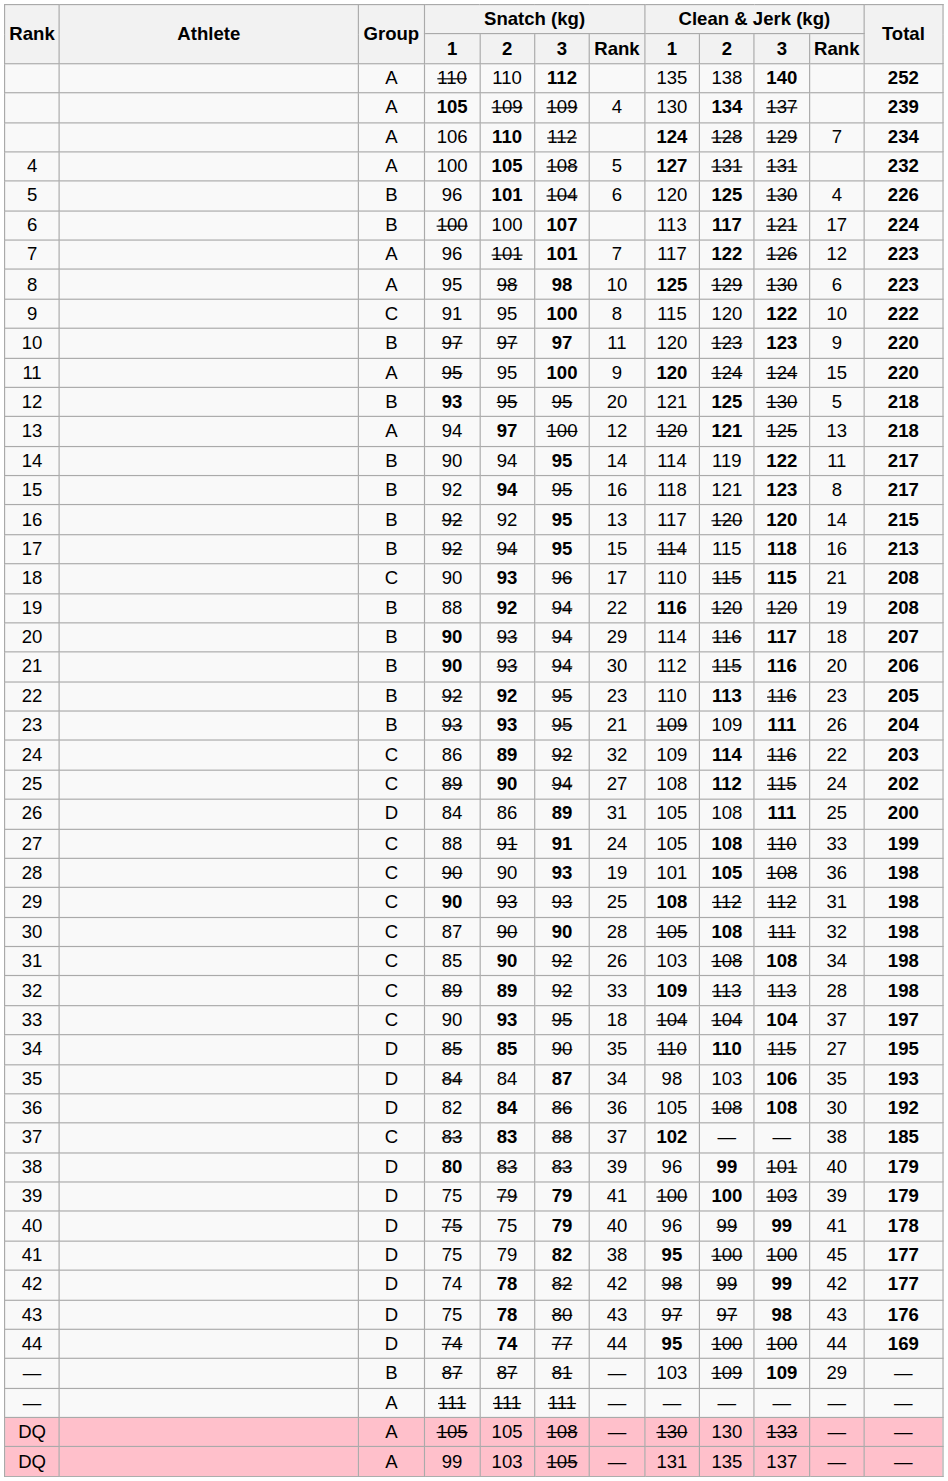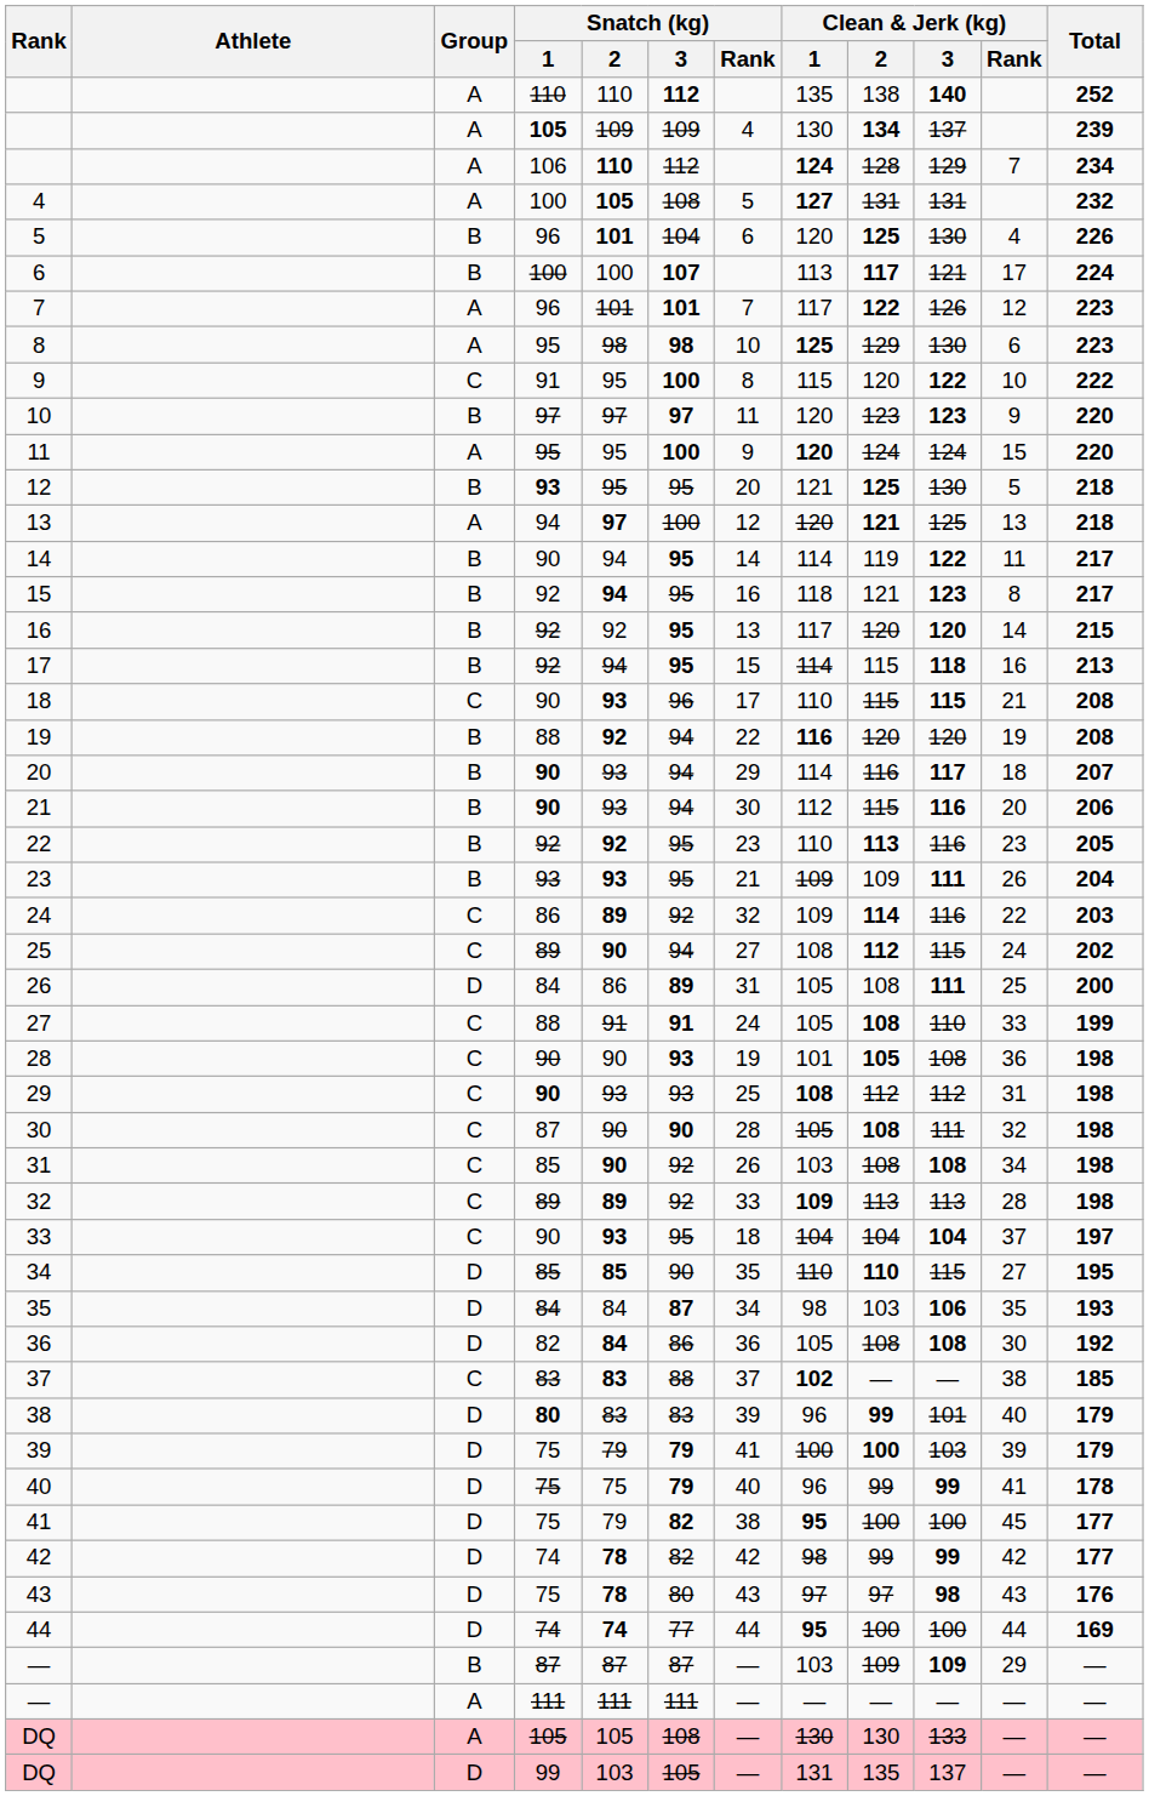 <table class = "wikitable" style="text-align:center;">
 <tr>
 <th rowspan=2 width=40>Rank</th>
 <th rowspan=2 width=250>Athlete</th>
 <th rowspan=2 width=50>Group</th>
 <th colspan=4>Snatch (kg)</th>
 <th colspan=4>Clean & Jerk (kg)</th>
 <th rowspan=2 width=60>Total</th>
 </tr>
 <tr>
 <th width=40>1</th>
 <th width=40>2</th>
 <th width=40>3</th>
 <th width=40>Rank</th>
 <th width=40>1</th>
 <th width=40>2</th>
 <th width=40>3</th>
 <th width=40>Rank</th>
 </tr>
 <tr>
 <td></td>
 <td align=left></td>
 <td>A</td>
 <td><s>110</s></td>
 <td>110</td>
 <td><strong>112</strong></td>
 <td></td>
 <td>135</td>
 <td>138</td>
 <td><strong>140</strong></td>
 <td></td>
 <td><strong>252</strong></td>
 </tr>
 <tr>
 <td></td>
 <td align=left></td>
 <td>A</td>
 <td><strong>105</strong></td>
 <td><s>109</s></td>
 <td><s>109</s></td>
 <td>4</td>
 <td>130</td>
 <td><strong>134</strong></td>
 <td><s>137</s></td>
 <td></td>
 <td><strong>239</strong></td>
 </tr>
 <tr>
 <td></td>
 <td align=left></td>
 <td>A</td>
 <td>106</td>
 <td><strong>110</strong></td>
 <td><s>112</s></td>
 <td></td>
 <td><strong>124</strong></td>
 <td><s>128</s></td>
 <td><s>129</s></td>
 <td>7</td>
 <td><strong>234</strong></td>
 </tr>
 <tr>
 <td>4</td>
 <td align=left></td>
 <td>A</td>
 <td>100</td>
 <td><strong>105</strong></td>
 <td><s>108</s></td>
 <td>5</td>
 <td><strong>127</strong></td>
 <td><s>131</s></td>
 <td><s>131</s></td>
 <td></td>
 <td><strong>232</strong></td>
 </tr>
 <tr>
 <td>5</td>
 <td align=left></td>
 <td>B</td>
 <td>96</td>
 <td><strong>101</strong></td>
 <td><s>104</s></td>
 <td>6</td>
 <td>120</td>
 <td><strong>125</strong></td>
 <td><s>130</s></td>
 <td>4</td>
 <td><strong>226</strong></td>
 </tr>
 <tr>
 <td>6</td>
 <td align=left></td>
 <td>B</td>
 <td><s>100</s></td>
 <td>100</td>
 <td><strong>107</strong></td>
 <td></td>
 <td>113</td>
 <td><strong>117</strong></td>
 <td><s>121</s></td>
 <td>17</td>
 <td><strong>224</strong></td>
 </tr>
 <tr>
 <td>7</td>
 <td align=left></td>
 <td>A</td>
 <td>96</td>
 <td><s>101</s></td>
 <td><strong>101</strong></td>
 <td>7</td>
 <td>117</td>
 <td><strong>122</strong></td>
 <td><s>126</s></td>
 <td>12</td>
 <td><strong>223</strong></td>
 </tr>
 <tr>
 <td>8</td>
 <td align=left></td>
 <td>A</td>
 <td>95</td>
 <td><s>98</s></td>
 <td><strong>98</strong></td>
 <td>10</td>
 <td><strong>125</strong></td>
 <td><s>129</s></td>
 <td><s>130</s></td>
 <td>6</td>
 <td><strong>223</strong></td>
 </tr>
 <tr>
 <td>9</td>
 <td align=left></td>
 <td>C</td>
 <td>91</td>
 <td>95</td>
 <td><strong>100</strong></td>
 <td>8</td>
 <td>115</td>
 <td>120</td>
 <td><strong>122</strong></td>
 <td>10</td>
 <td><strong>222</strong></td>
 </tr>
 <tr>
 <td>10</td>
 <td align=left></td>
 <td>B</td>
 <td><s>97</s></td>
 <td><s>97</s></td>
 <td><strong>97</strong></td>
 <td>11</td>
 <td>120</td>
 <td><s>123</s></td>
 <td><strong>123</strong></td>
 <td>9</td>
 <td><strong>220</strong></td>
 </tr>
 <tr>
 <td>11</td>
 <td align=left></td>
 <td>A</td>
 <td><s>95</s></td>
 <td>95</td>
 <td><strong>100</strong></td>
 <td>9</td>
 <td><strong>120</strong></td>
 <td><s>124</s></td>
 <td><s>124</s></td>
 <td>15</td>
 <td><strong>220</strong></td>
 </tr>
 <tr>
 <td>12</td>
 <td align=left></td>
 <td>B</td>
 <td><strong>93</strong></td>
 <td><s>95 </s></td>
 <td><s>95</s></td>
 <td>20</td>
 <td>121</td>
 <td><strong>125</strong></td>
 <td><s>130</s></td>
 <td>5</td>
 <td><strong>218</strong></td>
 </tr>
 <tr>
 <td>13</td>
 <td align=left></td>
 <td>A</td>
 <td>94</td>
 <td><strong>97</strong></td>
 <td><s>100</s></td>
 <td>12</td>
 <td><s>120</s></td>
 <td><strong>121</strong></td>
 <td><s>125</s></td>
 <td>13</td>
 <td><strong>218</strong></td>
 </tr>
 <tr>
 <td>14</td>
 <td align=left></td>
 <td>B</td>
 <td>90</td>
 <td>94</td>
 <td><strong>95</strong></td>
 <td>14</td>
 <td>114</td>
 <td>119</td>
 <td><strong>122</strong></td>
 <td>11</td>
 <td><strong>217</strong></td>
 </tr>
 <tr>
 <td>15</td>
 <td align=left></td>
 <td>B</td>
 <td>92</td>
 <td><strong>94</strong></td>
 <td><s>95</s></td>
 <td>16</td>
 <td>118</td>
 <td>121</td>
 <td><strong>123</strong></td>
 <td>8</td>
 <td><strong>217</strong></td>
 </tr>
 <tr>
 <td>16</td>
 <td align=left></td>
 <td>B</td>
 <td><s>92</s></td>
 <td>92</td>
 <td><strong>95</strong></td>
 <td>13</td>
 <td>117</td>
 <td><s>120</s></td>
 <td><strong>120</strong></td>
 <td>14</td>
 <td><strong>215</strong></td>
 </tr>
 <tr>
 <td>17</td>
 <td align=left></td>
 <td>B</td>
 <td><s>92</s></td>
 <td><s>94 </s></td>
 <td><strong>95</strong></td>
 <td>15</td>
 <td><s>114</s></td>
 <td>115</td>
 <td><strong>118</strong></td>
 <td>16</td>
 <td><strong>213</strong></td>
 </tr>
 <tr>
 <td>18</td>
 <td align=left></td>
 <td>C</td>
 <td>90</td>
 <td><strong>93</strong></td>
 <td><s>96</s></td>
 <td>17</td>
 <td>110</td>
 <td><s>115</s></td>
 <td><strong>115</strong></td>
 <td>21</td>
 <td><strong>208</strong></td>
 </tr>
 <tr>
 <td>19</td>
 <td align=left></td>
 <td>B</td>
 <td>88</td>
 <td><strong>92</strong></td>
 <td><s>94</s></td>
 <td>22</td>
 <td><strong>116</strong></td>
 <td><s>120</s></td>
 <td><s>120</s></td>
 <td>19</td>
 <td><strong>208</strong></td>
 </tr>
 <tr>
 <td>20</td>
 <td align=left></td>
 <td>B</td>
 <td><strong>90</strong></td>
 <td><s>93</s></td>
 <td><s>94</s></td>
 <td>29</td>
 <td>114</td>
 <td><s>116</s></td>
 <td><strong>117</strong></td>
 <td>18</td>
 <td><strong>207</strong></td>
 </tr>
 <tr>
 <td>21</td>
 <td align=left></td>
 <td>B</td>
 <td><strong>90</strong></td>
 <td><s>93</s></td>
 <td><s>94</s></td>
 <td>30</td>
 <td>112</td>
 <td><s>115</s></td>
 <td><strong>116</strong></td>
 <td>20</td>
 <td><strong>206</strong></td>
 </tr>
 <tr>
 <td>22</td>
 <td align=left></td>
 <td>B</td>
 <td><s>92</s></td>
 <td><strong>92</strong></td>
 <td><s>95 </s></td>
 <td>23</td>
 <td>110</td>
 <td><strong>113</strong></td>
 <td><s>116</s></td>
 <td>23</td>
 <td><strong>205</strong></td>
 </tr>
 <tr>
 <td>23</td>
 <td align=left></td>
 <td>B</td>
 <td><s>93</s></td>
 <td><strong>93</strong></td>
 <td><s>95</s></td>
 <td>21</td>
 <td><s>109</s></td>
 <td>109</td>
 <td><strong>111</strong></td>
 <td>26</td>
 <td><strong>204</strong></td>
 </tr>
 <tr>
 <td>24</td>
 <td align=left></td>
 <td>C</td>
 <td>86</td>
 <td><strong>89</strong></td>
 <td><s>92</s></td>
 <td>32</td>
 <td>109</td>
 <td><strong>114</strong></td>
 <td><s>116</s></td>
 <td>22</td>
 <td><strong>203</strong></td>
 </tr>
 <tr>
 <td>25</td>
 <td align=left></td>
 <td>C</td>
 <td><s>89</s></td>
 <td><strong>90</strong></td>
 <td><s>94</s></td>
 <td>27</td>
 <td>108</td>
 <td><strong>112</strong></td>
 <td><s>115</s></td>
 <td>24</td>
 <td><strong>202</strong></td>
 </tr>
 <tr>
 <td>26</td>
 <td align=left></td>
 <td>D</td>
 <td>84</td>
 <td>86</td>
 <td><strong>89</strong></td>
 <td>31</td>
 <td>105</td>
 <td>108</td>
 <td><strong>111</strong></td>
 <td>25</td>
 <td><strong>200</strong></td>
 </tr>
 <tr>
 <td>27</td>
 <td align=left></td>
 <td>C</td>
 <td>88</td>
 <td><s>91</s></td>
 <td><strong>91</strong></td>
 <td>24</td>
 <td>105</td>
 <td><strong>108</strong></td>
 <td><s>110</s></td>
 <td>33</td>
 <td><strong>199</strong></td>
 </tr>
 <tr>
 <td>28</td>
 <td align=left></td>
 <td>C</td>
 <td><s>90</s></td>
 <td>90</td>
 <td><strong>93</strong></td>
 <td>19</td>
 <td>101</td>
 <td><strong>105</strong></td>
 <td><s>108 </s></td>
 <td>36</td>
 <td><strong>198</strong></td>
 </tr>
 <tr>
 <td>29</td>
 <td align=left></td>
 <td>C</td>
 <td><strong>90</strong></td>
 <td><s>93</s></td>
 <td><s>93</s></td>
 <td>25</td>
 <td><strong>108</strong></td>
 <td><s>112</s></td>
 <td><s>112 </s></td>
 <td>31</td>
 <td><strong>198</strong></td>
 </tr>
 <tr>
 <td>30</td>
 <td align=left></td>
 <td>C</td>
 <td>87</td>
 <td><s>90</s></td>
 <td><strong>90</strong></td>
 <td>28</td>
 <td><s>105</s></td>
 <td><strong>108</strong></td>
 <td><s>111</s></td>
 <td>32</td>
 <td><strong>198</strong></td>
 </tr>
 <tr>
 <td>31</td>
 <td align=left></td>
 <td>C</td>
 <td>85</td>
 <td><strong>90</strong></td>
 <td><s>92</s></td>
 <td>26</td>
 <td>103</td>
 <td><s>108</s></td>
 <td><strong>108</strong></td>
 <td>34</td>
 <td><strong>198</strong></td>
 </tr>
 <tr>
 <td>32</td>
 <td align=left></td>
 <td>C</td>
 <td><s>89</s></td>
 <td><strong>89</strong></td>
 <td><s>92</s></td>
 <td>33</td>
 <td><strong>109</strong></td>
 <td><s>113</s></td>
 <td><s>113 </s></td>
 <td>28</td>
 <td><strong>198</strong></td>
 </tr>
 <tr>
 <td>33</td>
 <td align=left></td>
 <td>C</td>
 <td>90</td>
 <td><strong>93</strong></td>
 <td><s>95</s></td>
 <td>18</td>
 <td><s>104</s></td>
 <td><s>104</s></td>
 <td><strong>104</strong></td>
 <td>37</td>
 <td><strong>197</strong></td>
 </tr>
 <tr>
 <td>34</td>
 <td align=left></td>
 <td>D</td>
 <td><s>85</s></td>
 <td><strong>85</strong></td>
 <td><s>90</s></td>
 <td>35</td>
 <td><s>110</s></td>
 <td><strong>110</strong></td>
 <td><s>115 </s></td>
 <td>27</td>
 <td><strong>195</strong></td>
 </tr>
 <tr>
 <td>35</td>
 <td align=left></td>
 <td>D</td>
 <td><s>84</s></td>
 <td>84</td>
 <td><strong>87</strong></td>
 <td>34</td>
 <td>98</td>
 <td>103</td>
 <td><strong>106</strong></td>
 <td>35</td>
 <td><strong>193</strong></td>
 </tr>
 <tr>
 <td>36</td>
 <td align=left></td>
 <td>D</td>
 <td>82</td>
 <td><strong>84</strong></td>
 <td><s>86</s></td>
 <td>36</td>
 <td>105</td>
 <td><s>108</s></td>
 <td><strong>108</strong></td>
 <td>30</td>
 <td><strong>192</strong></td>
 </tr>
 <tr>
 <td>37</td>
 <td align=left></td>
 <td>C</td>
 <td><s>83</s></td>
 <td><strong>83</strong></td>
 <td><s>88</s></td>
 <td>37</td>
 <td><strong>102</strong></td>
 <td>—</td>
 <td>—</td>
 <td>38</td>
 <td><strong>185</strong></td>
 </tr>
 <tr>
 <td>38</td>
 <td align=left></td>
 <td>D</td>
 <td><strong>80</strong></td>
 <td><s>83</s></td>
 <td><s>83</s></td>
 <td>39</td>
 <td>96</td>
 <td><strong>99</strong></td>
 <td><s>101</s></td>
 <td>40</td>
 <td><strong>179</strong></td>
 </tr>
 <tr>
 <td>39</td>
 <td align=left></td>
 <td>D</td>
 <td>75</td>
 <td><s>79</s></td>
 <td><strong>79</strong></td>
 <td>41</td>
 <td><s>100</s></td>
 <td><strong>100</strong></td>
 <td><s>103 </s></td>
 <td>39</td>
 <td><strong>179</strong></td>
 </tr>
 <tr>
 <td>40</td>
 <td align=left></td>
 <td>D</td>
 <td><s>75</s></td>
 <td>75</td>
 <td><strong>79</strong></td>
 <td>40</td>
 <td>96</td>
 <td><s>99</s></td>
 <td><strong>99</strong></td>
 <td>41</td>
 <td><strong>178</strong></td>
 </tr>
 <tr>
 <td>41</td>
 <td align=left></td>
 <td>D</td>
 <td>75</td>
 <td>79</td>
 <td><strong>82</strong></td>
 <td>38</td>
 <td><strong>95</strong></td>
 <td><s>100</s></td>
 <td><s>100</s></td>
 <td>45</td>
 <td><strong>177</strong></td>
 </tr>
 <tr>
 <td>42</td>
 <td align=left></td>
 <td>D</td>
 <td>74</td>
 <td><strong>78</strong></td>
 <td><s>82</s></td>
 <td>42</td>
 <td><s>98</s></td>
 <td><s>99</s></td>
 <td><strong>99</strong></td>
 <td>42</td>
 <td><strong>177</strong></td>
 </tr>
 <tr>
 <td>43</td>
 <td align=left></td>
 <td>D</td>
 <td>75</td>
 <td><strong>78</strong></td>
 <td><s>80</s></td>
 <td>43</td>
 <td><s>97</s></td>
 <td><s>97</s></td>
 <td><strong>98</strong></td>
 <td>43</td>
 <td><strong>176</strong></td>
 </tr>
 <tr>
 <td>44</td>
 <td align=left></td>
 <td>D</td>
 <td><s>74</s></td>
 <td><strong>74</strong></td>
 <td><s>77</s></td>
 <td>44</td>
 <td><strong>95</strong></td>
 <td><s>100</s></td>
 <td><s>100 </s></td>
 <td>44</td>
 <td><strong>169</strong></td>
 </tr>
 <tr>
 <td>—</td>
 <td align=left></td>
 <td>B</td>
 <td><s>87</s></td>
 <td><s>87</s></td>
-<td><s>81</s></td>
+<td><s>87</s></td>
 <td>—</td>
 <td>103</td>
 <td><s>109</s></td>
 <td><strong>109</strong></td>
 <td>29</td>
 <td>—</td>
 </tr>
 <tr>
 <td>—</td>
 <td align=left></td>
 <td>A</td>
 <td><s>111</s></td>
 <td><s>111</s></td>
 <td><s>111</s></td>
 <td>—</td>
 <td>—</td>
 <td>—</td>
 <td>—</td>
 <td>—</td>
 <td>—</td>
 </tr>
 <tr bgcolor=pink>
 <td>DQ</td>
 <td align=left></td>
 <td>A</td>
 <td><s>105</s></td>
 <td>105</td>
 <td><s>108</s></td>
 <td>—</td>
 <td><s>130</s></td>
 <td>130</td>
 <td><s>133</s></td>
 <td>—</td>
 <td>—</td>
 </tr>
 <tr bgcolor=pink>
 <td>DQ</td>
 <td align=left></td>
-<td>A</td>
+<td>D</td>
 <td>99</td>
 <td>103</td>
 <td><s>105</s></td>
 <td>—</td>
 <td>131</td>
 <td>135</td>
 <td>137</td>
 <td>—</td>
 <td>—</td>
 </tr>
 </table>
